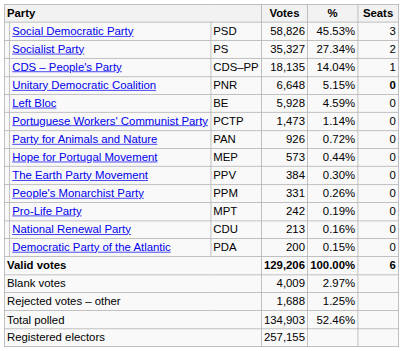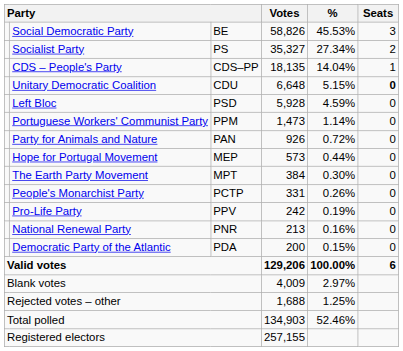 <table class="wikitable" border="1" style="text-align:right;">
 <tr>
 <th style="text-align:left;" colspan=3>Party</th>
 <th align=center width="50">Votes</th>
 <th align=center width="50">%</th>
 <th align=center width="50">Seats</th>
 </tr>
 <tr>
 <td></td>
 <td align=left><a href='#'>Social Democratic Party</a></td>
-<td align=left>PSD</td>
+<td align=left>BE</td>
 <td>58,826</td>
 <td>45.53%</td>
 <td>3</td>
 </tr>
 <tr>
 <td></td>
 <td align=left><a href='#'>Socialist Party</a></td>
 <td align=left>PS</td>
 <td>35,327</td>
 <td>27.34%</td>
 <td>2</td>
 </tr>
 <tr>
 <td></td>
 <td align=left><a href='#'>CDS – People's Party</a></td>
 <td align=left style="white-space: nowrap;">CDS–PP</td>
 <td>18,135</td>
 <td>14.04%</td>
 <td>1</td>
 </tr>
 <tr>
 <td></td>
 <td align=left style="white-space: nowrap;"><a href='#'>Unitary Democratic Coalition</a></td>
-<td align=left>PNR</td>
+<td align=left>CDU</td>
 <td>6,648</td>
 <td>5.15%</td>
 <td><strong>0</strong></td>
 </tr>
 <tr>
 <td></td>
 <td align=left><a href='#'>Left Bloc</a></td>
-<td align=left>BE</td>
+<td align=left>PSD</td>
 <td>5,928</td>
 <td>4.59%</td>
 <td>0</td>
 </tr>
 <tr>
 <td></td>
 <td align=left><a href='#'>Portuguese Workers' Communist Party</a></td>
-<td align=left>PCTP</td>
+<td align=left>PPM</td>
 <td>1,473</td>
 <td>1.14%</td>
 <td>0</td>
 </tr>
 <tr>
 <td></td>
 <td align=left><a href='#'>Party for Animals and Nature</a></td>
 <td align=left>PAN</td>
 <td>926</td>
 <td>0.72%</td>
 <td>0</td>
 </tr>
 <tr>
 <td></td>
 <td align=left><a href='#'>Hope for Portugal Movement</a></td>
 <td align=left>MEP</td>
 <td>573</td>
 <td>0.44%</td>
 <td>0</td>
 </tr>
 <tr>
 <td></td>
 <td align=left><a href='#'>The Earth Party Movement</a></td>
-<td align=left>PPV</td>
+<td align=left>MPT</td>
 <td>384</td>
 <td>0.30%</td>
 <td>0</td>
 </tr>
 <tr>
 <td></td>
 <td align=left><a href='#'>People's Monarchist Party</a></td>
-<td align=left>PPM</td>
+<td align=left>PCTP</td>
 <td>331</td>
 <td>0.26%</td>
 <td>0</td>
 </tr>
 <tr>
 <td></td>
 <td align=left><a href='#'>Pro-Life Party</a></td>
-<td align=left>MPT</td>
+<td align=left>PPV</td>
 <td>242</td>
 <td>0.19%</td>
 <td>0</td>
 </tr>
 <tr>
 <td></td>
 <td align=left><a href='#'>National Renewal Party</a></td>
-<td align=left>CDU</td>
+<td align=left>PNR</td>
 <td>213</td>
 <td>0.16%</td>
 <td>0</td>
 </tr>
 <tr>
 <td></td>
 <td align=left><a href='#'>Democratic Party of the Atlantic</a></td>
 <td align=left>PDA</td>
 <td>200</td>
 <td>0.15%</td>
 <td>0</td>
 </tr>
 <tr style="font-weight:bold">
 <td align=left colspan=3>Valid votes</td>
 <td>129,206</td>
 <td>100.00%</td>
 <td>6</td>
 </tr>
 <tr>
 <td align=left colspan=3>Blank votes</td>
 <td>4,009</td>
 <td>2.97%</td>
 <td></td>
 </tr>
 <tr>
 <td align=left colspan=3>Rejected votes – other</td>
 <td>1,688</td>
 <td>1.25%</td>
 <td></td>
 </tr>
 <tr>
 <td align=left colspan=3>Total polled</td>
 <td>134,903</td>
 <td>52.46%</td>
 <td></td>
 </tr>
 <tr>
 <td align=left colspan=3>Registered electors</td>
 <td>257,155</td>
 <td></td>
 <td></td>
 </tr>
 </table>
